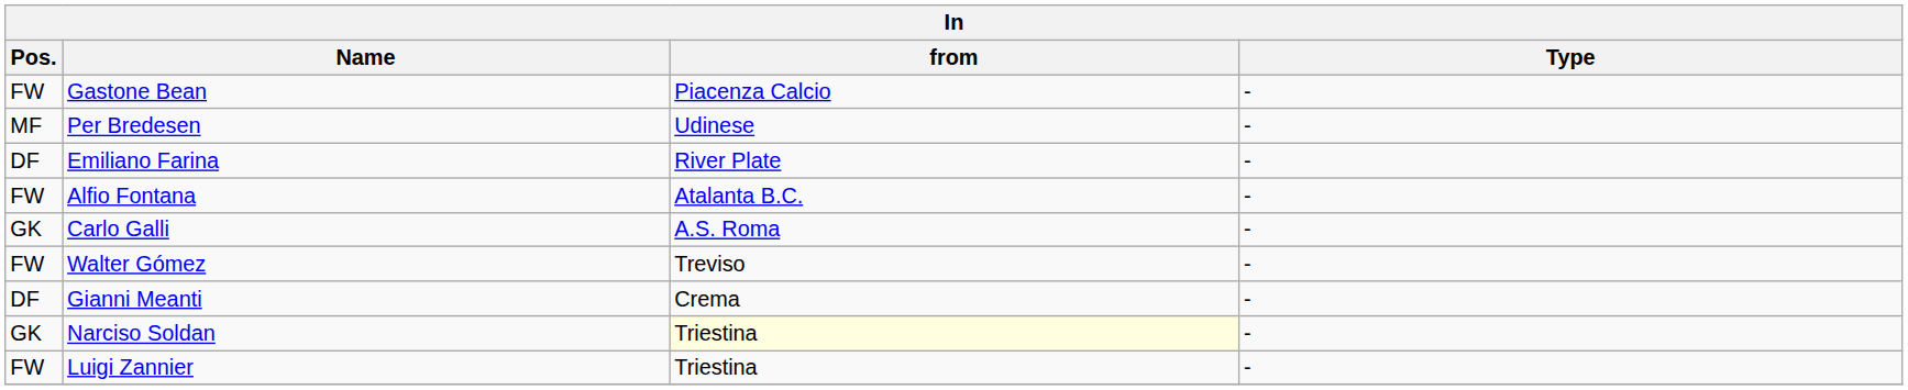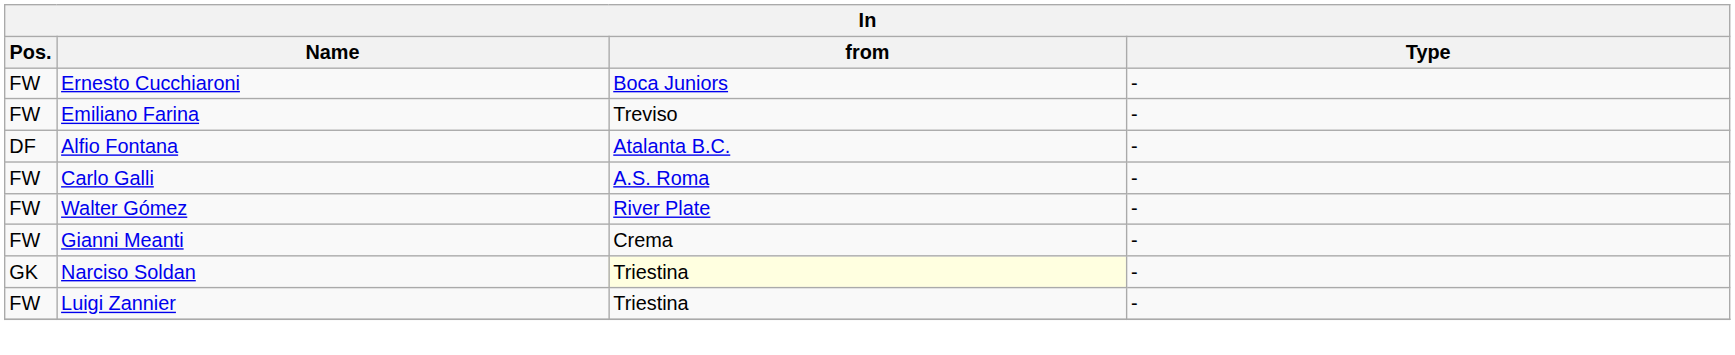 <table class="wikitable" style="font-size:90%;width:99%;">
 <tr>
 <th colspan="4">In</th>
 </tr>
 <tr>
 <th width=3%>Pos.</th>
 <th width=32%>Name</th>
 <th width=30%>from</th>
 <th width=35%>Type</th>
 </tr>
 <tr>
 <td>FW</td>
-<td><a href='#'>Gastone Bean</a></td>
-<td><a href='#'>Piacenza Calcio</a></td>
+<td><a href='#'>Ernesto Cucchiaroni</a></td>
+<td><a href='#'>Boca Juniors</a></td>
 <td>-</td>
 </tr>
 <tr>
-<td>MF</td>
-<td><a href='#'>Per Bredesen</a></td>
-<td><a href='#'>Udinese</a></td>
+<td>FW</td>
+<td><a href='#'>Emiliano Farina</a></td>
+<td>Treviso</td>
 <td>-</td>
 </tr>
 <tr>
 <td>DF</td>
-<td><a href='#'>Emiliano Farina</a></td>
-<td><a href='#'>River Plate</a></td>
-<td>-</td>
-</tr>
-<tr>
-<td>FW</td>
 <td><a href='#'>Alfio Fontana</a></td>
 <td><a href='#'>Atalanta B.C.</a></td>
 <td>-</td>
 </tr>
 <tr>
-<td>GK</td>
+<td>FW</td>
 <td><a href='#'>Carlo Galli</a></td>
 <td><a href='#'>A.S. Roma</a></td>
 <td>-</td>
 </tr>
 <tr>
 <td>FW</td>
 <td><a href='#'>Walter Gómez</a></td>
-<td>Treviso</td>
+<td><a href='#'>River Plate</a></td>
 <td>-</td>
 </tr>
 <tr>
-<td>DF</td>
+<td>FW</td>
 <td><a href='#'>Gianni Meanti</a></td>
 <td>Crema</td>
 <td>-</td>
 </tr>
 <tr>
 <td>GK</td>
 <td><a href='#'>Narciso Soldan</a></td>
 <td style="background: lightyellow;">Triestina</td>
 <td>-</td>
 </tr>
 <tr>
 <td>FW</td>
 <td><a href='#'>Luigi Zannier</a></td>
 <td>Triestina</td>
 <td>-</td>
 </tr>
 <tr>
 </tr>
 </table>
